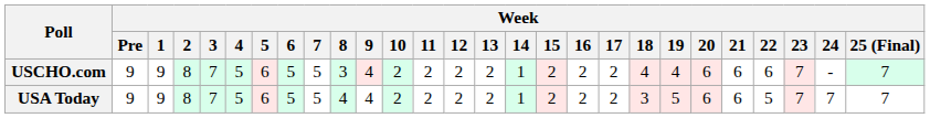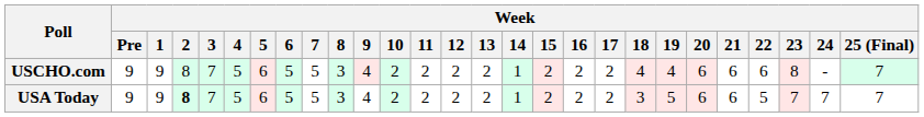 <table class="wikitable" style="white-space:nowrap;">
 <tr>
 <th scope="col" width="100" rowspan="2">Poll</th>
 <th colspan="26">Week</th>
 </tr>
 <tr>
 <th scope="col" width="30">Pre</th>
 <th scope="col" width="30">1</th>
 <th scope="col" width="30">2</th>
 <th scope="col" width="30">3</th>
 <th scope="col" width="30">4</th>
 <th scope="col" width="30">5</th>
 <th scope="col" width="30">6</th>
 <th scope="col" width="30">7</th>
 <th scope="col" width="30">8</th>
 <th scope="col" width="30">9</th>
 <th scope="col" width="30">10</th>
 <th scope="col" width="30">11</th>
 <th scope="col" width="30">12</th>
 <th scope="col" width="30">13</th>
 <th scope="col" width="30">14</th>
 <th scope="col" width="30">15</th>
 <th scope="col" width="30">16</th>
 <th scope="col" width="30">17</th>
 <th scope="col" width="30">18</th>
 <th scope="col" width="30">19</th>
 <th scope="col" width="30">20</th>
 <th scope="col" width="30">21</th>
 <th scope="col" width="30">22</th>
 <th scope="col" width="30">23</th>
 <th scope="col" width="30">24</th>
 <th scope="col" width="30">25 (Final)</th>
 </tr>
 <tr style="text-align:center;">
 <th>USCHO.com</th>
 <td bgcolor=FFFFFF>9</td>
 <td bgcolor=FFFFFF>9</td>
 <td bgcolor=D8FFEB>8</td>
 <td bgcolor=D8FFEB>7</td>
 <td bgcolor=D8FFEB>5</td>
 <td bgcolor=FFE6E6>6</td>
 <td bgcolor=D8FFEB>5</td>
 <td bgcolor=FFFFFF>5</td>
 <td bgcolor=D8FFEB>3 </td>
 <td bgcolor=FFE6E6>4 </td>
 <td bgcolor=D8FFEB>2 </td>
 <td bgcolor=FFFFFF>2 </td>
 <td bgcolor=FFFFFF>2 </td>
 <td bgcolor=FFFFFF>2 </td>
 <td bgcolor=D8FFEB>1 </td>
 <td bgcolor=FFE6E6>2 </td>
 <td bgcolor=FFFFFF>2 </td>
 <td bgcolor=FFFFFF>2 </td>
 <td bgcolor=FFE6E6>4</td>
 <td bgcolor=FFE6E6>4</td>
 <td bgcolor=FFE6E6>6</td>
 <td bgcolor=FFFFFF>6</td>
 <td bgcolor=FFFFFF>6</td>
-<td bgcolor=FFE6E6>7</td>
+<td bgcolor=FFE6E6>8</td>
 <td bgcolor=FFFFFF>-</td>
 <td bgcolor=D8FFEB>7</td>
 </tr>
 <tr style="text-align:center;">
 <th>USA Today</th>
 <td bgcolor=FFFFFF>9</td>
 <td bgcolor=FFFFFF>9</td>
-<td bgcolor=D8FFEB>8</td>
+<td bgcolor=D8FFEB><strong>8</strong></td>
 <td bgcolor=D8FFEB>7</td>
 <td bgcolor=D8FFEB>5</td>
 <td bgcolor=FFE6E6>6</td>
 <td bgcolor=D8FFEB>5</td>
 <td bgcolor=FFFFFF>5</td>
-<td bgcolor=D8FFEB>4 </td>
+<td bgcolor=D8FFEB>3 </td>
 <td bgcolor=FFFFFF>4 </td>
 <td bgcolor=D8FFEB>2 </td>
 <td bgcolor=FFFFFF>2 </td>
 <td bgcolor=FFFFFF>2 </td>
 <td bgcolor=FFFFFF>2 </td>
 <td bgcolor=D8FFEB>1 </td>
 <td bgcolor=FFE6E6>2 </td>
 <td bgcolor=FFFFFF>2 </td>
 <td bgcolor=FFFFFF>2 </td>
 <td bgcolor=FFE6E6>3</td>
 <td bgcolor=FFE6E6>5</td>
 <td bgcolor=FFE6E6>6</td>
 <td bgcolor=FFFFFF>6</td>
 <td bgcolor=FFFFFF>5</td>
 <td bgcolor=FFE6E6>7</td>
 <td bgcolor=FFFFFF>7</td>
 <td bgcolor=FFFFFF>7</td>
 </tr>
 </table>
